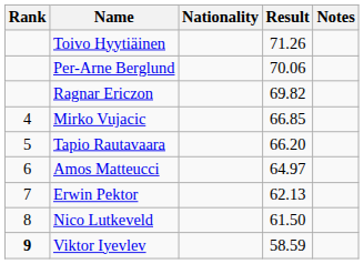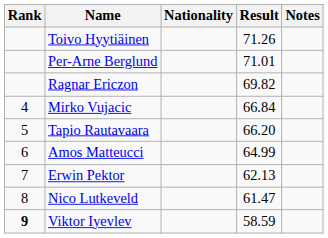 <table class="wikitable sortable" style="text-align:center">
 <tr>
 <th>Rank</th>
 <th>Name</th>
 <th>Nationality</th>
 <th>Result</th>
 <th>Notes</th>
 </tr>
 <tr>
 <td></td>
 <td align=left><a href='#'>Toivo Hyytiäinen</a></td>
 <td align=left></td>
 <td>71.26</td>
 <td></td>
 </tr>
 <tr>
 <td></td>
 <td align=left><a href='#'>Per-Arne Berglund</a></td>
 <td align=left></td>
-<td>70.06</td>
+<td>71.01</td>
 <td></td>
 </tr>
 <tr>
 <td></td>
 <td align=left><a href='#'>Ragnar Ericzon</a></td>
 <td align=left></td>
 <td>69.82</td>
 <td></td>
 </tr>
 <tr>
 <td>4</td>
 <td align=left><a href='#'>Mirko Vujacic</a></td>
 <td align=left></td>
-<td>66.85</td>
+<td>66.84</td>
 <td></td>
 </tr>
 <tr>
 <td>5</td>
 <td align=left><a href='#'>Tapio Rautavaara</a></td>
 <td align=left></td>
 <td>66.20</td>
 <td></td>
 </tr>
 <tr>
 <td>6</td>
 <td align=left><a href='#'>Amos Matteucci</a></td>
 <td align=left></td>
-<td>64.97</td>
+<td>64.99</td>
 <td></td>
 </tr>
 <tr>
 <td>7</td>
 <td align=left><a href='#'>Erwin Pektor</a></td>
 <td align=left></td>
 <td>62.13</td>
 <td></td>
 </tr>
 <tr>
 <td>8</td>
 <td align=left><a href='#'>Nico Lutkeveld</a></td>
 <td align=left></td>
-<td>61.50</td>
+<td>61.47</td>
 <td></td>
 </tr>
 <tr>
 <td><strong>9</strong></td>
 <td align=left><a href='#'>Viktor Iyevlev</a></td>
 <td align=left></td>
 <td>58.59</td>
 <td></td>
 </tr>
 </table>
